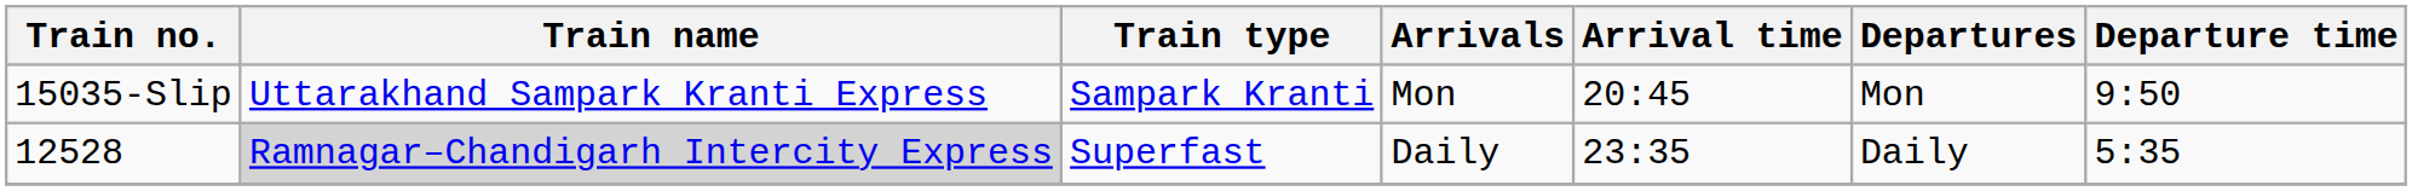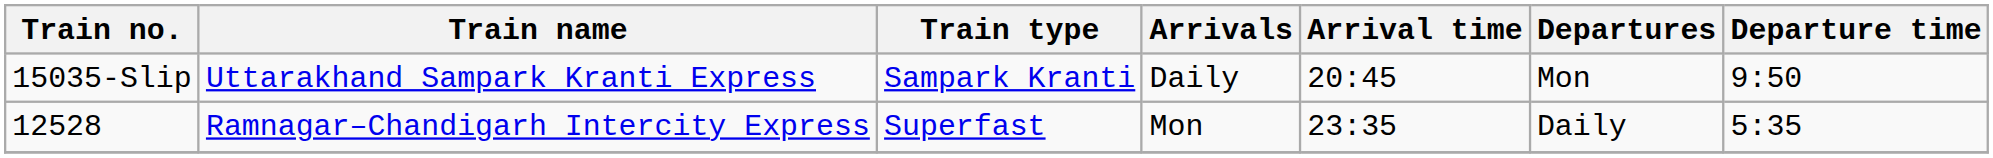 <table class="wikitable sortable">
 <tr>
 <th>Train no.</th>
 <th>Train name</th>
 <th>Train type</th>
 <th>Arrivals</th>
 <th>Arrival time</th>
 <th>Departures</th>
 <th>Departure time</th>
 </tr>
 <tr>
 <td>15035-Slip</td>
 <td><a href='#'>Uttarakhand Sampark Kranti Express</a></td>
 <td><a href='#'>Sampark Kranti</a></td>
-<td>Mon</td>
+<td>Daily</td>
 <td>20:45</td>
 <td>Mon</td>
 <td>9:50</td>
 </tr>
 <tr>
 <td>12528</td>
-<td style="background: lightgrey;"><a href='#'>Ramnagar–Chandigarh Intercity Express</a></td>
+<td><a href='#'>Ramnagar–Chandigarh Intercity Express</a></td>
 <td><a href='#'>Superfast</a></td>
-<td>Daily</td>
+<td>Mon</td>
 <td>23:35</td>
 <td>Daily</td>
 <td>5:35</td>
 </tr>
 <tr>
 </tr>
 </table>
